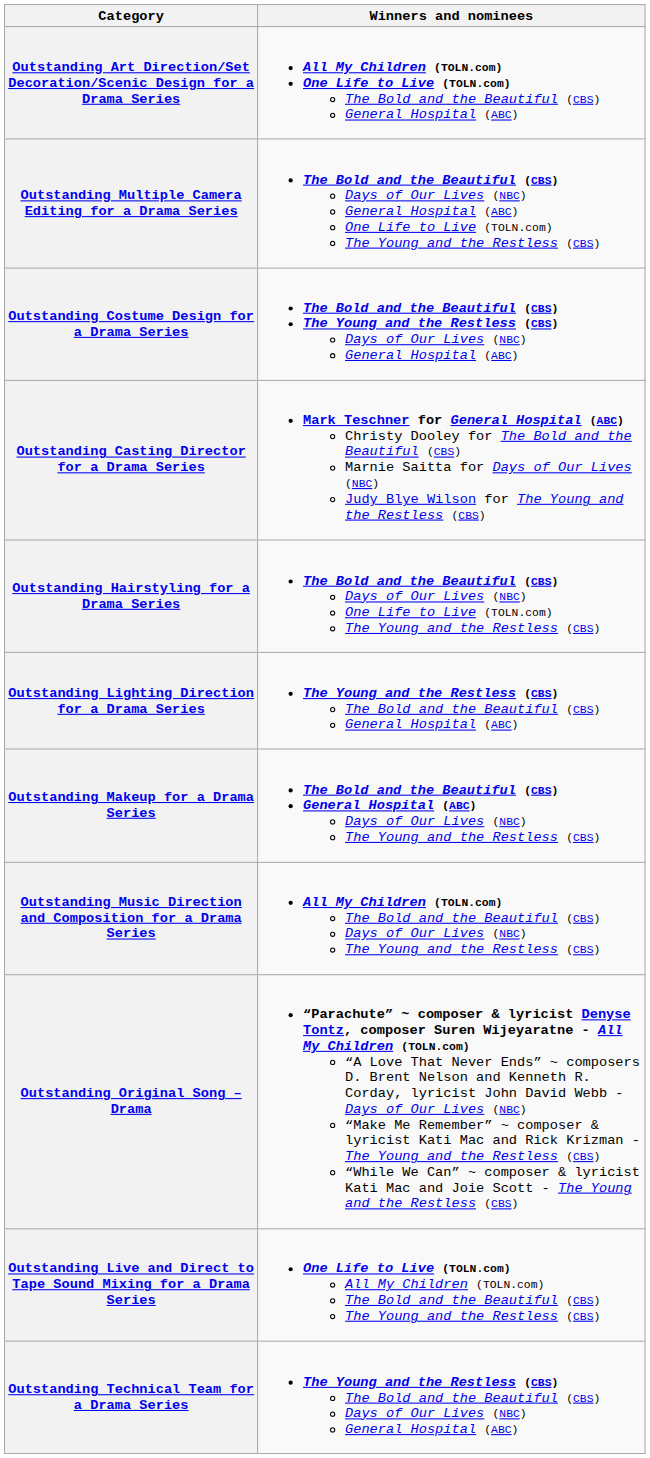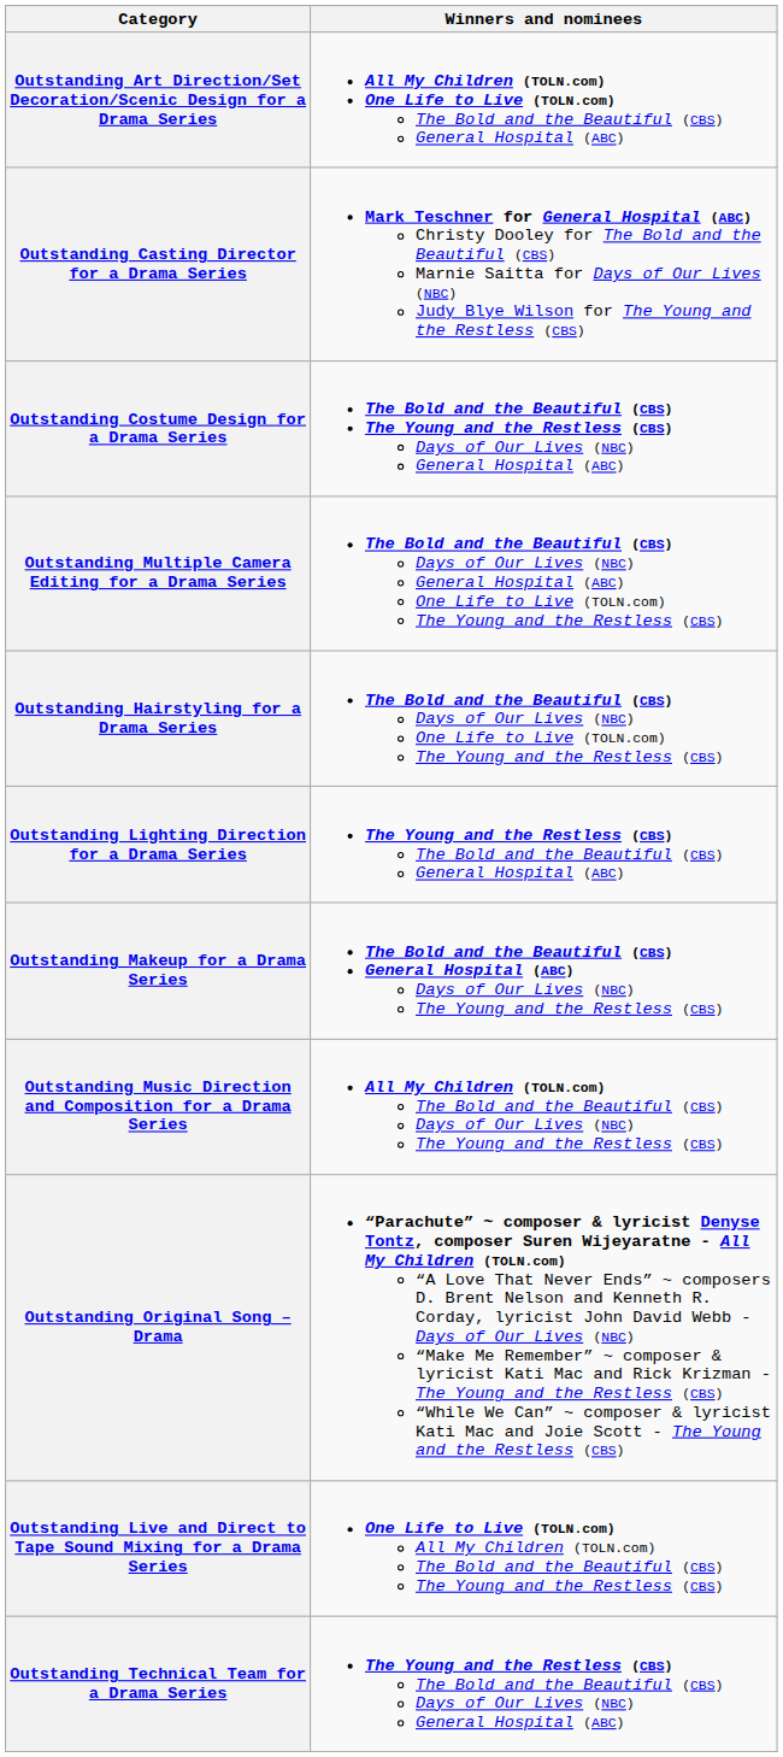 <table class="wikitable sortable">
 <tr>
 <th scope="col">Category</th>
 <th scope="col">Winners and nominees</th>
 </tr>
 <tr>
 <th scope="row"><a href='#'>Outstanding Art Direction/Set Decoration/Scenic Design for a Drama Series</a></th>
 <td><br><ul><li><strong><em><a href='#'>All My Children</a></em></strong> <small><strong>(TOLN.com)</strong></small></li><li><strong><em><a href='#'>One Life to Live</a></em></strong> <small><strong>(TOLN.com)</strong></small><ul><li><em><a href='#'>The Bold and the Beautiful</a></em> <small>(<a href='#'>CBS</a>)</small></li><li><em><a href='#'>General Hospital</a></em> <small>(<a href='#'>ABC</a>)</small></li></ul></li></ul></td>
 </tr>
 <tr>
-<th scope="row"><a href='#'>Outstanding Multiple Camera Editing for a Drama Series</a></th>
-<td><br><ul><li><strong><em><a href='#'>The Bold and the Beautiful</a></em></strong> <small><strong>(<a href='#'>CBS</a>)</strong></small><ul><li><em><a href='#'>Days of Our Lives</a></em> <small>(<a href='#'>NBC</a>)</small></li><li><em><a href='#'>General Hospital</a></em> <small>(<a href='#'>ABC</a>)</small></li><li><em><a href='#'>One Life to Live</a></em> <small>(TOLN.com)</small></li><li><em><a href='#'>The Young and the Restless</a></em> <small>(<a href='#'>CBS</a>)</small></li></ul></li></ul></td>
+<th scope="row"><a href='#'>Outstanding Casting Director for a Drama Series</a></th>
+<td><br><ul><li><strong><a href='#'>Mark Teschner</a> for</strong> <strong><em><a href='#'>General Hospital</a></em></strong> <small><strong>(<a href='#'>ABC</a>)</strong></small><ul><li>Christy Dooley for <em><a href='#'>The Bold and the Beautiful</a></em> <small>(<a href='#'>CBS</a>)</small></li><li>Marnie Saitta for <em><a href='#'>Days of Our Lives</a></em> <small>(<a href='#'>NBC</a>)</small></li><li><a href='#'>Judy Blye Wilson</a> for <em><a href='#'>The Young and the Restless</a></em> <small>(<a href='#'>CBS</a>)</small></li></ul></li></ul></td>
 </tr>
 <tr>
 <th scope="row"><a href='#'>Outstanding Costume Design for a Drama Series</a></th>
 <td><br><ul><li><strong><em><a href='#'>The Bold and the Beautiful</a></em></strong> <small><strong>(<a href='#'>CBS</a>)</strong></small></li><li><strong><em><a href='#'>The Young and the Restless</a></em></strong> <small><strong>(<a href='#'>CBS</a>)</strong></small><ul><li><em><a href='#'>Days of Our Lives</a></em> <small>(<a href='#'>NBC</a>)</small></li><li><em><a href='#'>General Hospital</a></em> <small>(<a href='#'>ABC</a>)</small></li></ul></li></ul></td>
 </tr>
 <tr>
-<th scope="row"><a href='#'>Outstanding Casting Director for a Drama Series</a></th>
-<td><br><ul><li><strong><a href='#'>Mark Teschner</a> for</strong> <strong><em><a href='#'>General Hospital</a></em></strong> <small><strong>(<a href='#'>ABC</a>)</strong></small><ul><li>Christy Dooley for <em><a href='#'>The Bold and the Beautiful</a></em> <small>(<a href='#'>CBS</a>)</small></li><li>Marnie Saitta for <em><a href='#'>Days of Our Lives</a></em> <small>(<a href='#'>NBC</a>)</small></li><li><a href='#'>Judy Blye Wilson</a> for <em><a href='#'>The Young and the Restless</a></em> <small>(<a href='#'>CBS</a>)</small></li></ul></li></ul></td>
+<th scope="row"><a href='#'>Outstanding Multiple Camera Editing for a Drama Series</a></th>
+<td><br><ul><li><strong><em><a href='#'>The Bold and the Beautiful</a></em></strong> <small><strong>(<a href='#'>CBS</a>)</strong></small><ul><li><em><a href='#'>Days of Our Lives</a></em> <small>(<a href='#'>NBC</a>)</small></li><li><em><a href='#'>General Hospital</a></em> <small>(<a href='#'>ABC</a>)</small></li><li><em><a href='#'>One Life to Live</a></em> <small>(TOLN.com)</small></li><li><em><a href='#'>The Young and the Restless</a></em> <small>(<a href='#'>CBS</a>)</small></li></ul></li></ul></td>
 </tr>
 <tr>
 <th scope="row"><a href='#'>Outstanding Hairstyling for a Drama Series</a></th>
 <td><br><ul><li><strong><em><a href='#'>The Bold and the Beautiful</a></em></strong> <small><strong>(<a href='#'>CBS</a>)</strong></small><ul><li><em><a href='#'>Days of Our Lives</a></em> <small>(<a href='#'>NBC</a>)</small></li><li><em><a href='#'>One Life to Live</a></em> <small>(TOLN.com)</small></li><li><em><a href='#'>The Young and the Restless</a></em> <small>(<a href='#'>CBS</a>)</small></li></ul></li></ul></td>
 </tr>
 <tr>
 <th scope="row"><a href='#'>Outstanding Lighting Direction for a Drama Series</a></th>
 <td><br><ul><li><strong><em><a href='#'>The Young and the Restless</a></em></strong> <small><strong>(<a href='#'>CBS</a>)</strong></small><ul><li><em><a href='#'>The Bold and the Beautiful</a></em> <small>(<a href='#'>CBS</a>)</small></li><li><em><a href='#'>General Hospital</a></em> <small>(<a href='#'>ABC</a>)</small></li></ul></li></ul></td>
 </tr>
 <tr>
 <th scope="row"><a href='#'>Outstanding Makeup for a Drama Series</a></th>
 <td><br><ul><li><strong><em><a href='#'>The Bold and the Beautiful</a></em></strong> <small><strong>(<a href='#'>CBS</a>)</strong></small></li><li><strong><em><a href='#'>General Hospital</a></em></strong> <small><strong>(<a href='#'>ABC</a>)</strong></small><ul><li><em><a href='#'>Days of Our Lives</a></em> <small>(<a href='#'>NBC</a>)</small></li><li><em><a href='#'>The Young and the Restless</a></em> <small>(<a href='#'>CBS</a>)</small></li></ul></li></ul></td>
 </tr>
 <tr>
 <th scope="row"><a href='#'>Outstanding Music Direction and Composition for a Drama Series</a></th>
 <td><br><ul><li><strong><em><a href='#'>All My Children</a></em></strong> <small><strong>(TOLN.com)</strong></small><ul><li><em><a href='#'>The Bold and the Beautiful</a></em> <small>(<a href='#'>CBS</a>)</small></li><li><em><a href='#'>Days of Our Lives</a></em> <small>(<a href='#'>NBC</a>)</small></li><li><em><a href='#'>The Young and the Restless</a></em> <small>(<a href='#'>CBS</a>)</small></li></ul></li></ul></td>
 </tr>
 <tr>
 <th scope="row"><a href='#'>Outstanding Original Song – Drama</a></th>
 <td><br><ul><li><strong>“Parachute” ~ composer & lyricist <a href='#'>Denyse Tontz</a>, composer Suren Wijeyaratne -</strong> <strong><em><a href='#'>All My Children</a></em></strong> <small><strong>(TOLN.com)</strong></small><ul><li>“A Love That Never Ends” ~ composers D. Brent Nelson and Kenneth R. Corday, lyricist John David Webb - <em><a href='#'>Days of Our Lives</a></em> <small>(<a href='#'>NBC</a>)</small></li><li>“Make Me Remember” ~ composer & lyricist Kati Mac and Rick Krizman - <em><a href='#'>The Young and the Restless</a></em> <small>(<a href='#'>CBS</a>)</small></li><li>“While We Can” ~ composer & lyricist Kati Mac and Joie Scott - <em><a href='#'>The Young and the Restless</a></em> <small>(<a href='#'>CBS</a>)</small></li></ul></li></ul></td>
 </tr>
 <tr>
 <th scope="row"><a href='#'>Outstanding Live and Direct to Tape Sound Mixing for a Drama Series</a></th>
 <td><br><ul><li><strong><em><a href='#'>One Life to Live</a></em></strong> <small><strong>(TOLN.com)</strong></small><ul><li><em><a href='#'>All My Children</a></em> <small>(TOLN.com)</small></li><li><em><a href='#'>The Bold and the Beautiful</a></em> <small>(<a href='#'>CBS</a>)</small></li><li><em><a href='#'>The Young and the Restless</a></em> <small>(<a href='#'>CBS</a>)</small></li></ul></li></ul></td>
 </tr>
 <tr>
 <th scope="row"><a href='#'>Outstanding Technical Team for a Drama Series</a></th>
 <td><br><ul><li><strong><em><a href='#'>The Young and the Restless</a></em></strong> <small><strong>(<a href='#'>CBS</a>)</strong></small><ul><li><em><a href='#'>The Bold and the Beautiful</a></em> <small>(<a href='#'>CBS</a>)</small></li><li><em><a href='#'>Days of Our Lives</a></em> <small>(<a href='#'>NBC</a>)</small></li><li><em><a href='#'>General Hospital</a></em> <small>(<a href='#'>ABC</a>)</small></li></ul></li></ul></td>
 </tr>
 <tr>
 </tr>
 </table>
